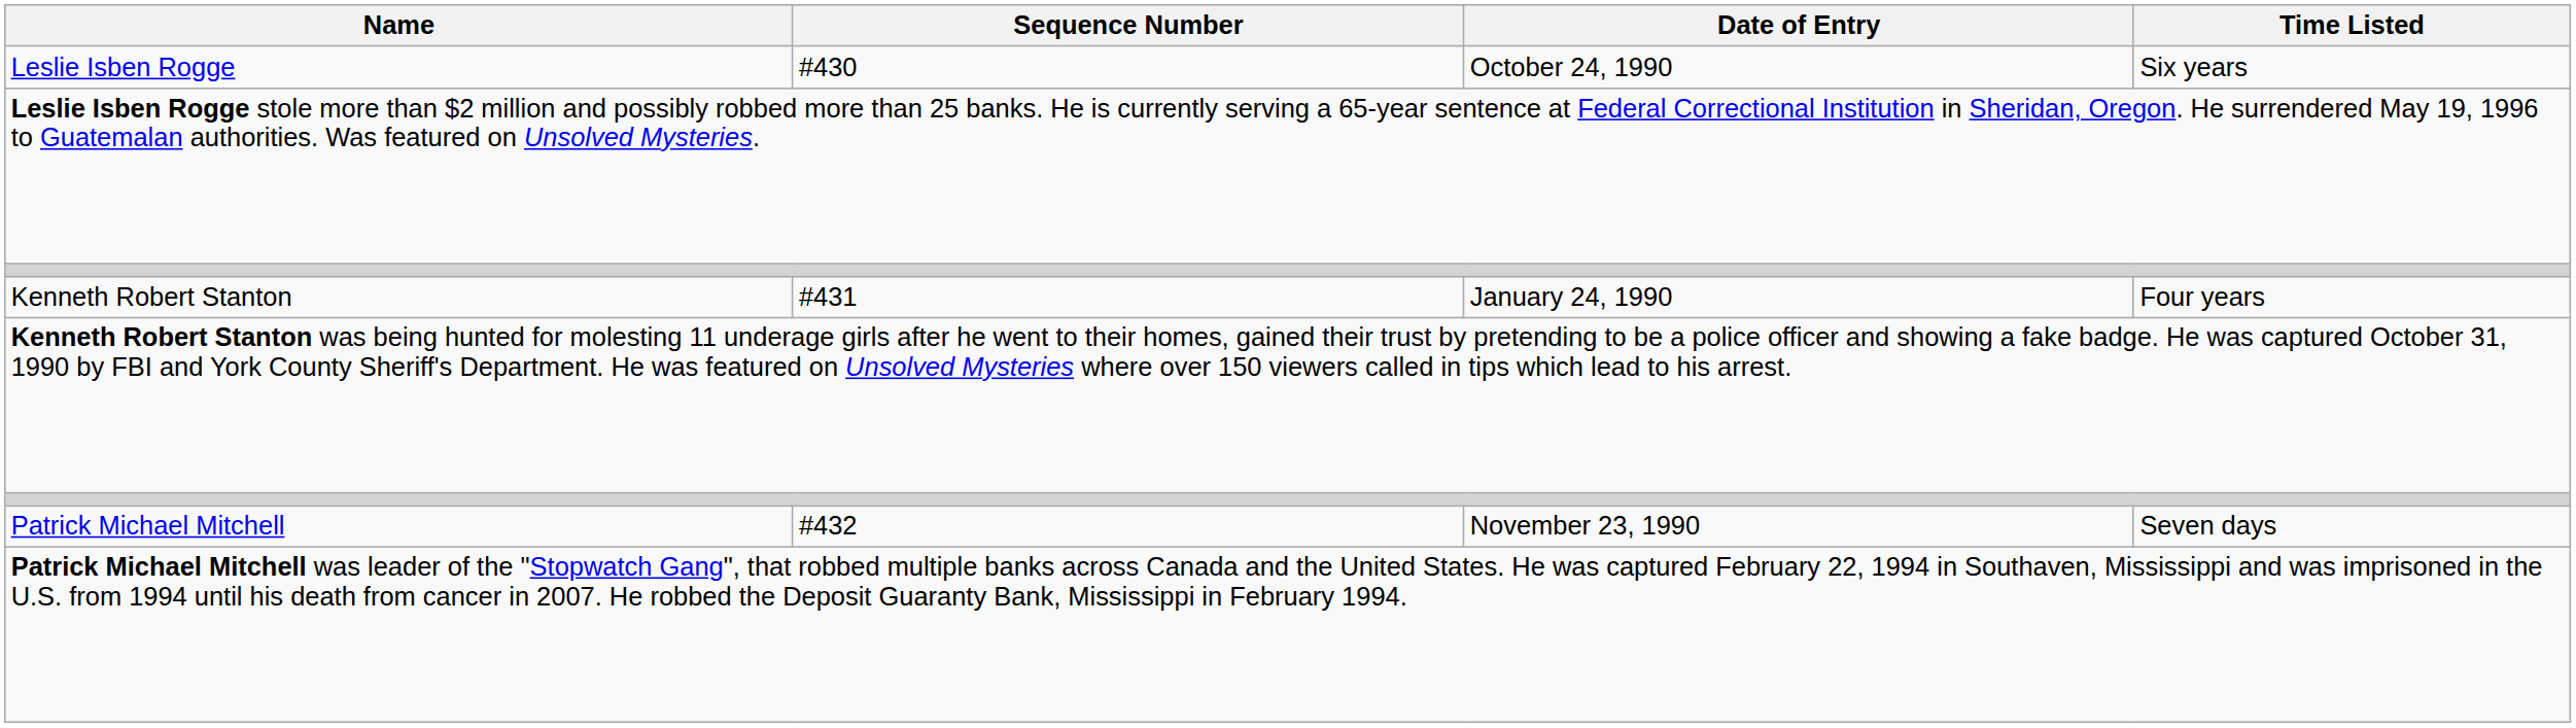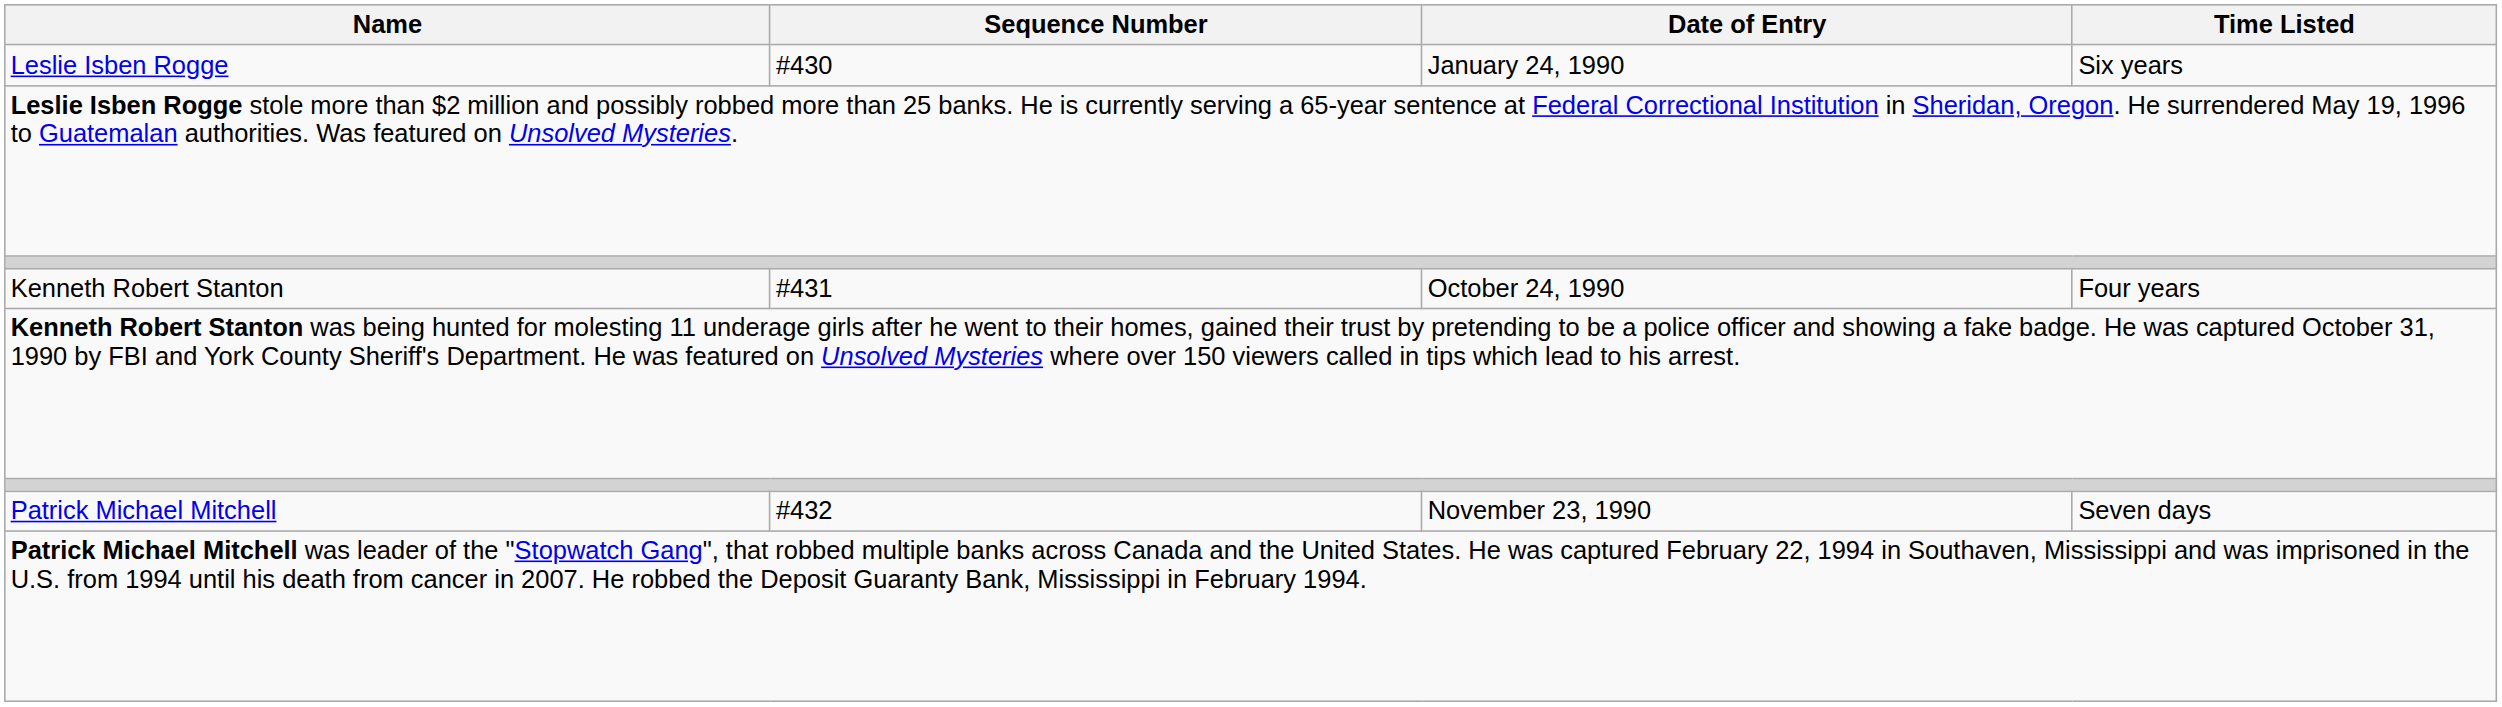 <table class="wikitable">
 <tr>
 <th>Name</th>
 <th>Sequence Number</th>
 <th>Date of Entry</th>
 <th>Time Listed</th>
 </tr>
 <tr>
 <td height="10"><a href='#'>Leslie Isben Rogge</a></td>
 <td>#430</td>
-<td>October 24, 1990</td>
+<td>January 24, 1990</td>
 <td>Six years</td>
 </tr>
 <tr>
 <td colspan="4" valign="top" height="100"><strong>Leslie Isben Rogge</strong> stole more than $2 million and possibly robbed more than 25 banks. He is currently serving a 65-year sentence at <a href='#'>Federal Correctional Institution</a> in <a href='#'>Sheridan, Oregon</a>. He surrendered May 19, 1996 to <a href='#'>Guatemalan</a> authorities. Was featured on <em><a href='#'>Unsolved Mysteries</a></em>.</td>
 </tr>
 <tr>
 <td colSpan="4" style="background-color:lightgrey;"></td>
 </tr>
 <tr>
 <td height="10">Kenneth Robert Stanton</td>
 <td>#431</td>
-<td>January 24, 1990</td>
+<td>October 24, 1990</td>
 <td>Four years</td>
 </tr>
 <tr>
 <td colspan="4" valign="top" height="100"><strong>Kenneth Robert Stanton</strong> was being hunted for molesting 11 underage girls after he went to their homes, gained their trust by pretending to be a police officer and showing a fake badge. He was captured October 31, 1990 by FBI and York County Sheriff's Department. He was featured on <em><a href='#'>Unsolved Mysteries</a></em> where over 150 viewers called in tips which lead to his arrest.</td>
 </tr>
 <tr>
 <td colSpan="4" style="background-color:lightgrey;"></td>
 </tr>
 <tr>
 <td height="10"><a href='#'>Patrick Michael Mitchell</a></td>
 <td>#432</td>
 <td>November 23, 1990</td>
 <td>Seven days</td>
 </tr>
 <tr>
 <td colspan="4" valign="top" height="100"><strong>Patrick Michael Mitchell</strong> was leader of the "<a href='#'>Stopwatch Gang</a>", that robbed multiple banks across Canada and the United States. He was captured February 22, 1994 in Southaven, Mississippi and was imprisoned in the U.S. from 1994 until his death from cancer in 2007. He robbed the Deposit Guaranty Bank, Mississippi in February 1994.</td>
 </tr>
 </table>
